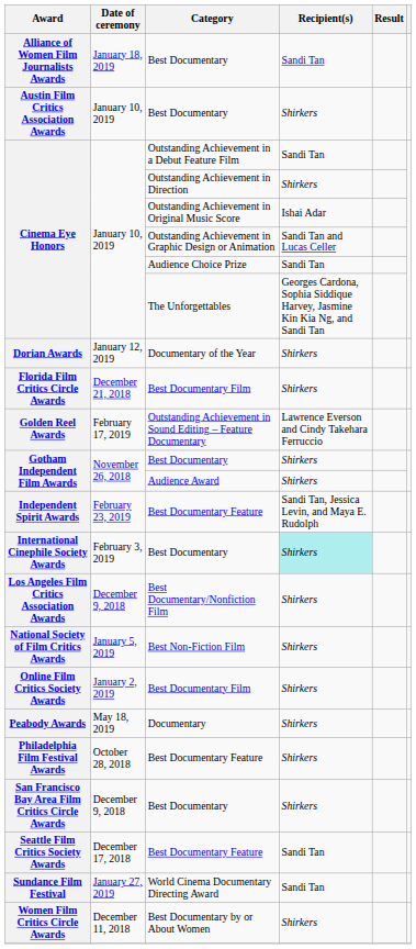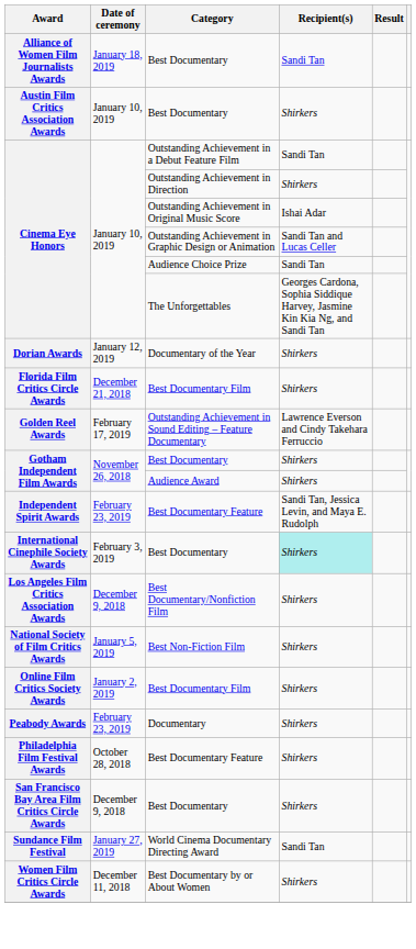 <table class="wikitable plainrowheaders sortable">
 <tr>
 <th scope="col">Award</th>
 <th scope="col">Date of ceremony</th>
 <th scope="col">Category</th>
 <th scope="col">Recipient(s)</th>
 <th scope="col">Result</th>
 <th scope="col" class="unsortable"></th>
 </tr>
 <tr>
 <th scope="row"><a href='#'>Alliance of Women Film Journalists Awards</a></th>
 <td><a href='#'>January 18, 2019</a></td>
 <td>Best Documentary</td>
 <td><a href='#'>Sandi Tan</a></td>
 <td></td>
 <td style="text-align:center;"></td>
 </tr>
 <tr>
 <th scope="row"><a href='#'>Austin Film Critics Association Awards</a></th>
 <td>January 10, 2019</td>
 <td>Best Documentary</td>
 <td><em>Shirkers</em></td>
 <td></td>
 <td style="text-align:center;"></td>
 </tr>
 <tr>
 <th scope="row" rowspan="6"><a href='#'>Cinema Eye Honors</a></th>
 <td rowspan="6">January 10, 2019</td>
 <td>Outstanding Achievement in a Debut Feature Film</td>
 <td>Sandi Tan</td>
 <td></td>
 <td align="center" rowspan="6"></td>
 </tr>
 <tr>
 <td>Outstanding Achievement in Direction</td>
 <td><em>Shirkers</em></td>
 <td></td>
 </tr>
 <tr>
 <td>Outstanding Achievement in Original Music Score</td>
 <td>Ishai Adar</td>
 <td></td>
 </tr>
 <tr>
 <td>Outstanding Achievement in Graphic Design or Animation</td>
 <td>Sandi Tan and <a href='#'>Lucas Celler</a></td>
 <td></td>
 </tr>
 <tr>
 <td>Audience Choice Prize</td>
 <td>Sandi Tan</td>
 <td></td>
 </tr>
 <tr>
 <td>The Unforgettables</td>
 <td>Georges Cardona, Sophia Siddique Harvey, Jasmine Kin Kia Ng, and Sandi Tan</td>
 <td></td>
 </tr>
 <tr>
 <th scope="row"><a href='#'>Dorian Awards</a></th>
 <td>January 12, 2019</td>
 <td>Documentary of the Year</td>
 <td><em>Shirkers</em></td>
 <td></td>
 <td style="text-align:center;"></td>
 </tr>
 <tr>
 <th scope="row"><a href='#'>Florida Film Critics Circle Awards</a></th>
 <td><a href='#'>December 21, 2018</a></td>
 <td><a href='#'>Best Documentary Film</a></td>
 <td><em>Shirkers</em></td>
 <td></td>
 <td style="text-align:center;"></td>
 </tr>
 <tr>
 <th scope="row"><a href='#'>Golden Reel Awards</a></th>
 <td>February 17, 2019</td>
 <td><a href='#'>Outstanding Achievement in Sound Editing – Feature Documentary</a></td>
 <td>Lawrence Everson and Cindy Takehara Ferruccio</td>
 <td></td>
 <td style="text-align:center;"></td>
 </tr>
 <tr>
 <th scope="row" rowspan=2><a href='#'>Gotham Independent Film Awards</a></th>
 <td rowspan=2><a href='#'>November 26, 2018</a></td>
 <td><a href='#'>Best Documentary</a></td>
 <td><em>Shirkers</em></td>
 <td></td>
 <td rowspan="2" style="text-align:center;"></td>
 </tr>
 <tr>
 <td><a href='#'>Audience Award</a></td>
 <td><em>Shirkers</em></td>
 <td></td>
 </tr>
 <tr>
 <th scope="row"><a href='#'>Independent Spirit Awards</a></th>
 <td><a href='#'>February 23, 2019</a></td>
 <td><a href='#'>Best Documentary Feature</a></td>
 <td>Sandi Tan, Jessica Levin, and Maya E. Rudolph</td>
 <td></td>
 <td align="center"></td>
 </tr>
 <tr>
 <th scope="row"><a href='#'>International Cinephile Society Awards</a></th>
 <td>February 3, 2019</td>
 <td>Best Documentary</td>
 <td style="background: paleturquoise;"><em>Shirkers</em></td>
 <td></td>
 <td style="text-align:center;"></td>
 </tr>
 <tr>
 <th scope="row"><a href='#'>Los Angeles Film Critics Association Awards</a></th>
 <td><a href='#'>December 9, 2018</a></td>
 <td><a href='#'>Best Documentary/Nonfiction Film</a></td>
 <td><em>Shirkers</em></td>
 <td></td>
 <td style="text-align:center;"></td>
 </tr>
 <tr>
 <th scope="row"><a href='#'>National Society of Film Critics Awards</a></th>
 <td><a href='#'>January 5, 2019</a></td>
 <td><a href='#'>Best Non-Fiction Film</a></td>
 <td><em>Shirkers</em></td>
 <td></td>
 <td style="text-align:center;"></td>
 </tr>
 <tr>
 <th scope="row"><a href='#'>Online Film Critics Society Awards</a></th>
 <td><a href='#'>January 2, 2019</a></td>
 <td><a href='#'>Best Documentary Film</a></td>
 <td><em>Shirkers</em></td>
 <td></td>
 <td style="text-align:center;"></td>
 </tr>
 <tr>
 <th scope="row"><a href='#'>Peabody Awards</a></th>
-<td>May 18, 2019</td>
+<td><a href='#'>February 23, 2019</a></td>
 <td>Documentary</td>
 <td><em>Shirkers</em></td>
 <td></td>
 <td style="text-align:center;"></td>
 </tr>
 <tr>
 <th scope="row"><a href='#'>Philadelphia Film Festival Awards</a></th>
 <td>October 28, 2018</td>
 <td>Best Documentary Feature</td>
 <td><em>Shirkers</em></td>
 <td></td>
 <td style="text-align:center;"></td>
 </tr>
 <tr>
 <th scope="row"><a href='#'>San Francisco Bay Area Film Critics Circle Awards</a></th>
 <td>December 9, 2018</td>
 <td>Best Documentary</td>
 <td><em>Shirkers</em></td>
 <td></td>
 <td style="text-align:center;"></td>
 </tr>
 <tr>
-<th scope="row"><a href='#'>Seattle Film Critics Society Awards</a></th>
-<td>December 17, 2018</td>
-<td><a href='#'>Best Documentary Feature</a></td>
-<td>Sandi Tan</td>
-<td></td>
-<td style="text-align:center;"></td>
-</tr>
-<tr>
 <th scope="row"><a href='#'>Sundance Film Festival</a></th>
 <td><a href='#'>January 27, 2019</a></td>
 <td>World Cinema Documentary Directing Award</td>
 <td>Sandi Tan</td>
 <td></td>
 <td style="text-align:center;"></td>
 </tr>
 <tr>
 <th scope="row"><a href='#'>Women Film Critics Circle Awards</a></th>
 <td>December 11, 2018</td>
 <td>Best Documentary by or About Women</td>
 <td><em>Shirkers</em></td>
 <td></td>
 <td style="text-align:center;"></td>
 </tr>
 <tr>
 </tr>
 </table>
